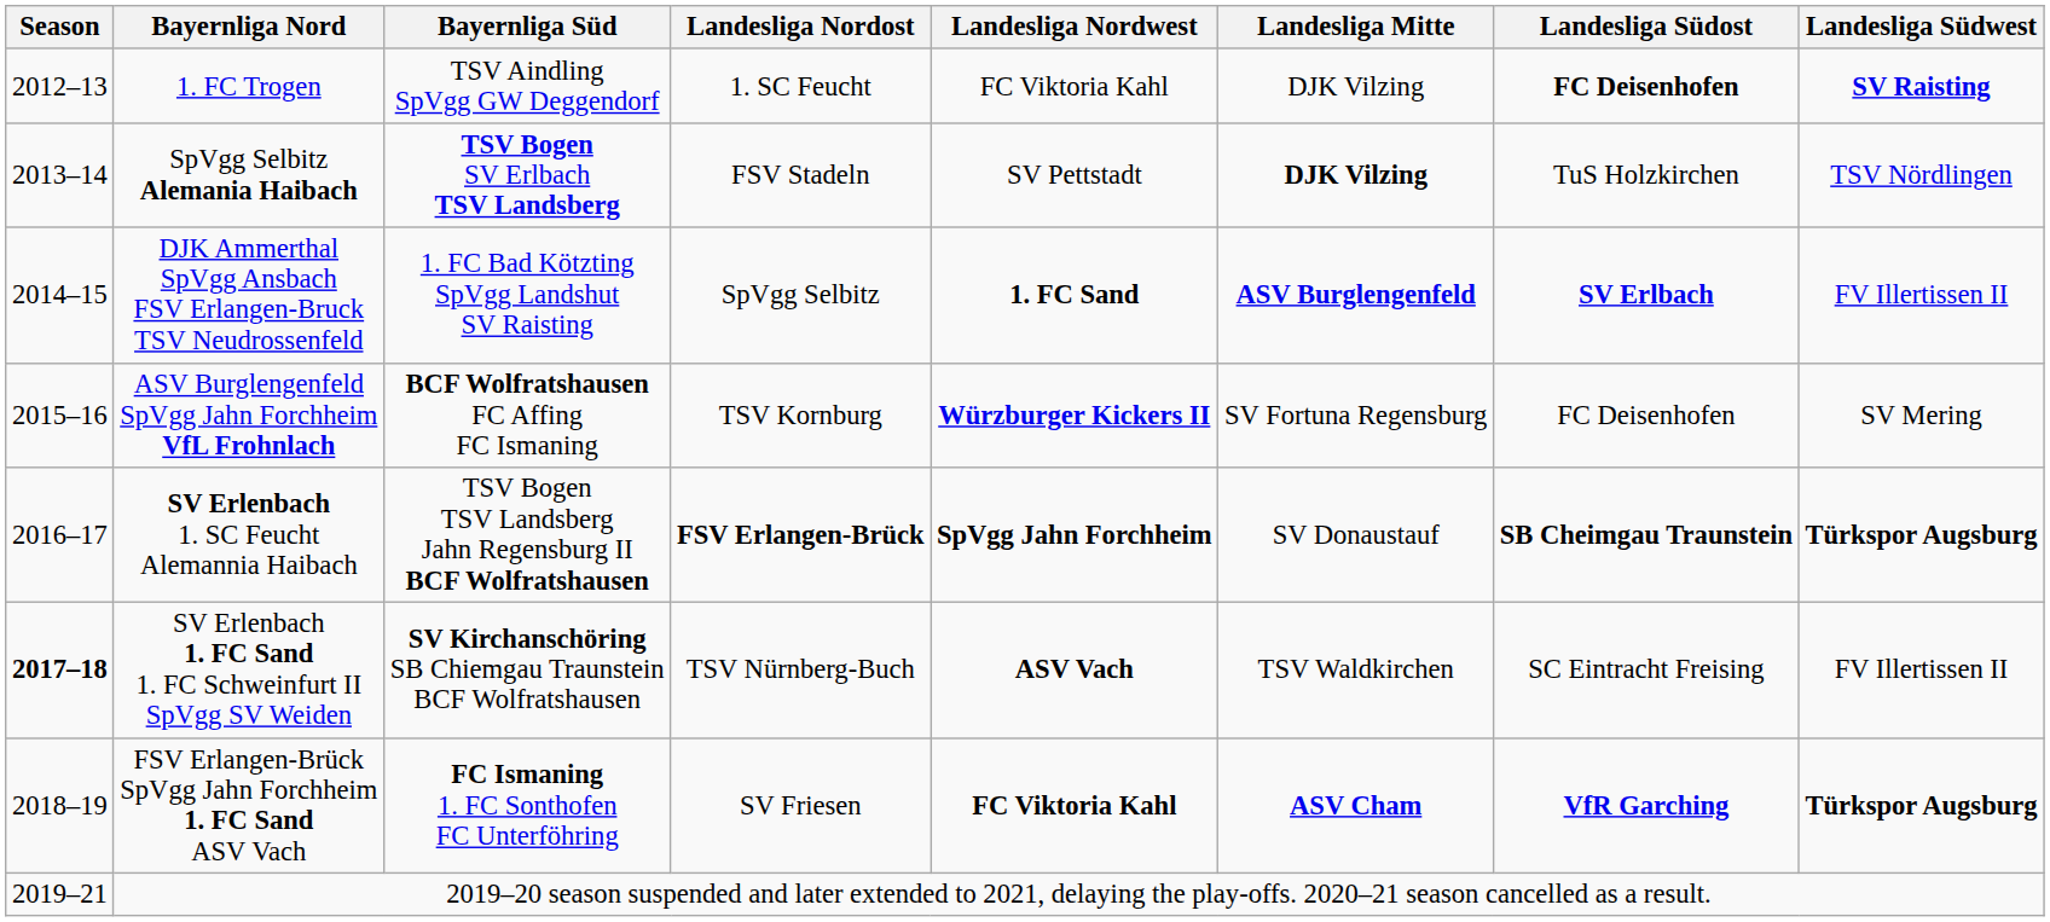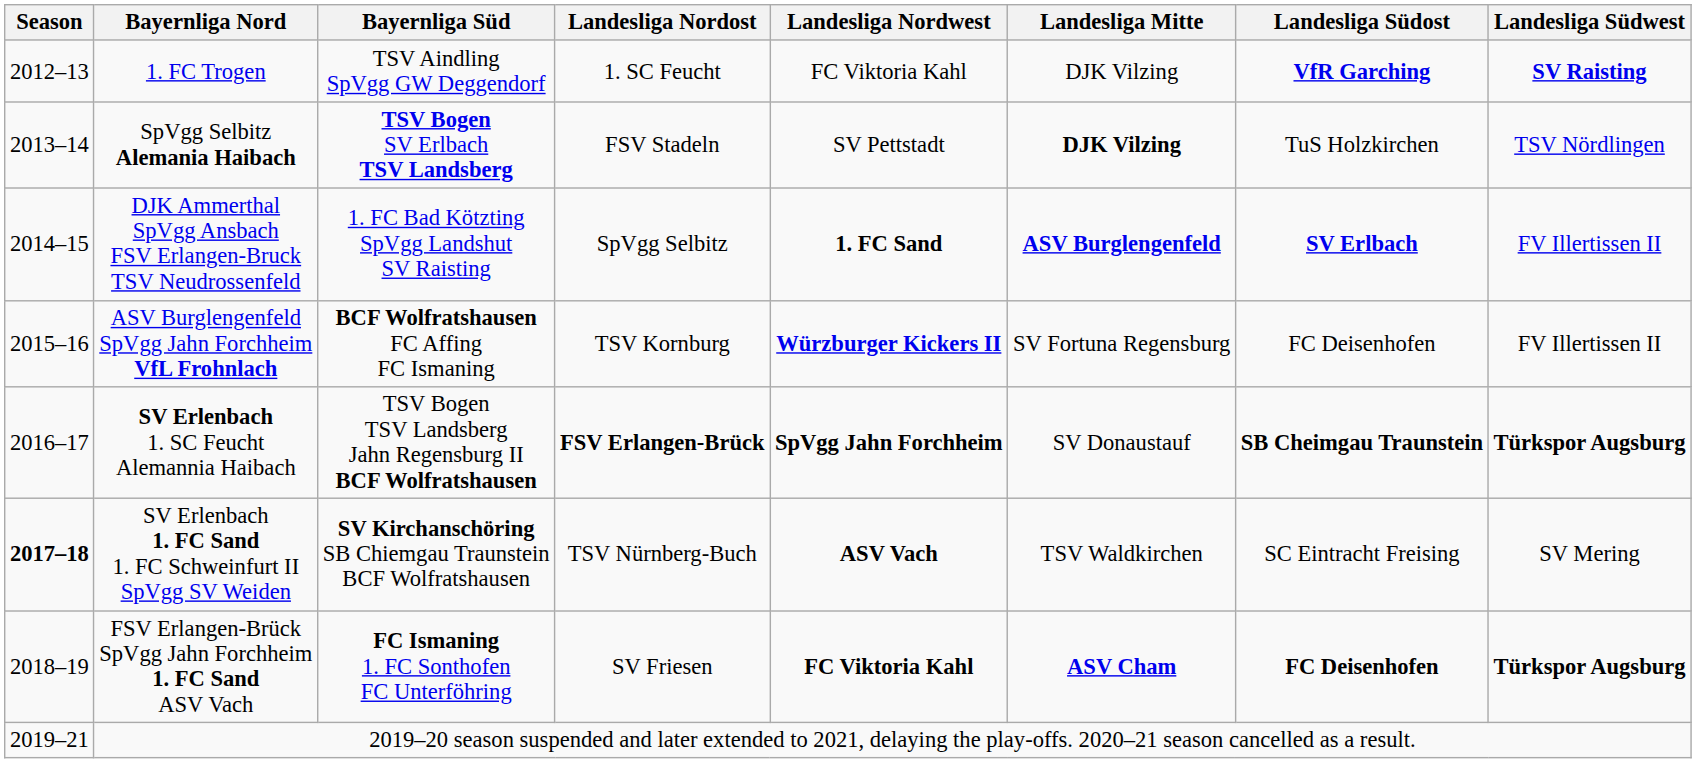 <table class="wikitable">
 <tr>
 <th>Season</th>
 <th>Bayernliga Nord</th>
 <th>Bayernliga Süd</th>
 <th>Landesliga Nordost</th>
 <th>Landesliga Nordwest</th>
 <th>Landesliga Mitte</th>
 <th>Landesliga Südost</th>
 <th>Landesliga Südwest</th>
 </tr>
 <tr align="center">
 <td>2012–13</td>
 <td><a href='#'>1. FC Trogen</a></td>
 <td>TSV Aindling<br><a href='#'>SpVgg GW Deggendorf</a></td>
 <td>1. SC Feucht</td>
 <td>FC Viktoria Kahl</td>
 <td>DJK Vilzing</td>
-<td><strong>FC Deisenhofen</strong></td>
+<td><strong><a href='#'>VfR Garching</a></strong></td>
 <td><strong><a href='#'>SV Raisting</a></strong></td>
 </tr>
 <tr align="center">
 <td>2013–14</td>
 <td>SpVgg Selbitz<br><strong>Alemania Haibach</strong></td>
 <td><strong><a href='#'>TSV Bogen</a></strong><br><a href='#'>SV Erlbach</a><br><strong><a href='#'>TSV Landsberg</a></strong></td>
 <td>FSV Stadeln</td>
 <td>SV Pettstadt</td>
 <td><strong>DJK Vilzing</strong></td>
 <td>TuS Holzkirchen</td>
 <td><a href='#'>TSV Nördlingen</a></td>
 </tr>
 <tr align="center">
 <td>2014–15</td>
 <td><a href='#'>DJK Ammerthal</a><br><a href='#'>SpVgg Ansbach</a><br><a href='#'>FSV Erlangen-Bruck</a><br><a href='#'>TSV Neudrossenfeld</a></td>
 <td><a href='#'>1. FC Bad Kötzting</a><br><a href='#'>SpVgg Landshut</a><br><a href='#'>SV Raisting</a></td>
 <td>SpVgg Selbitz</td>
 <td><strong>1. FC Sand</strong></td>
 <td><strong><a href='#'>ASV Burglengenfeld</a></strong></td>
 <td><strong><a href='#'>SV Erlbach</a></strong></td>
 <td><a href='#'>FV Illertissen II</a></td>
 </tr>
 <tr align="center">
 <td>2015–16</td>
 <td><a href='#'>ASV Burglengenfeld</a><br><a href='#'>SpVgg Jahn Forchheim</a><br><strong><a href='#'>VfL Frohnlach</a></strong></td>
 <td><strong>BCF Wolfratshausen</strong><br>FC Affing<br>FC Ismaning</td>
 <td>TSV Kornburg</td>
 <td><strong><a href='#'>Würzburger Kickers II</a></strong></td>
 <td>SV Fortuna Regensburg</td>
 <td>FC Deisenhofen</td>
-<td>SV Mering</td>
+<td>FV Illertissen II</td>
 </tr>
 <tr align="center">
 <td>2016–17</td>
 <td><strong>SV Erlenbach</strong><br>1. SC Feucht<br>Alemannia Haibach</td>
 <td>TSV Bogen<br>TSV Landsberg<br>Jahn Regensburg II<br><strong>BCF Wolfratshausen</strong></td>
 <td><strong>FSV Erlangen-Brück</strong></td>
 <td><strong>SpVgg Jahn Forchheim</strong></td>
 <td>SV Donaustauf</td>
 <td><strong>SB Cheimgau Traunstein</strong></td>
 <td><strong>Türkspor Augsburg</strong></td>
 </tr>
 <tr align="center">
 <td><strong>2017–18</strong></td>
 <td>SV Erlenbach<br><strong>1. FC Sand</strong><br>1. FC Schweinfurt II<br><a href='#'>SpVgg SV Weiden</a></td>
 <td><strong>SV Kirchanschöring</strong><br>SB Chiemgau Traunstein<br>BCF Wolfratshausen</td>
 <td>TSV Nürnberg-Buch</td>
 <td><strong>ASV Vach</strong></td>
 <td>TSV Waldkirchen</td>
 <td>SC Eintracht Freising</td>
-<td>FV Illertissen II</td>
+<td>SV Mering</td>
 </tr>
 <tr align="center">
 <td>2018–19</td>
 <td>FSV Erlangen-Brück<br>SpVgg Jahn Forchheim<br><strong>1. FC Sand</strong><br>ASV Vach</td>
 <td><strong>FC Ismaning</strong><br><a href='#'>1. FC Sonthofen</a><br><a href='#'>FC Unterföhring</a></td>
 <td>SV Friesen</td>
 <td><strong>FC Viktoria Kahl</strong></td>
 <td><strong><a href='#'>ASV Cham</a></strong></td>
-<td><strong><a href='#'>VfR Garching</a></strong></td>
+<td><strong>FC Deisenhofen</strong></td>
 <td><strong>Türkspor Augsburg</strong></td>
 </tr>
 <tr align="center">
 <td rowspan=2>2019–21</td>
 <td colspan=7>2019–20 season suspended and later extended to 2021, delaying the play-offs. 2020–21 season cancelled as a result.</td>
 </tr>
 </table>
